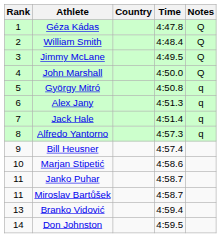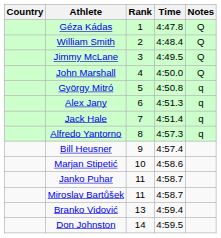 <table class="wikitable sortable" style="text-align:center">
 <tr>
+<th>Country</th>
+<th>Athlete</th>
 <th>Rank</th>
-<th>Athlete</th>
-<th>Country</th>
 <th>Time</th>
 <th>Notes</th>
 </tr>
 <tr bgcolor=ccffcc>
+<td align=left></td>
+<td><a href='#'>Géza Kádas</a></td>
 <td>1</td>
-<td><a href='#'>Géza Kádas</a></td>
-<td align=left></td>
 <td>4:47.8</td>
 <td>Q</td>
 </tr>
 <tr bgcolor=ccffcc>
+<td align=left></td>
+<td><a href='#'>William Smith</a></td>
 <td>2</td>
-<td><a href='#'>William Smith</a></td>
-<td align=left></td>
 <td>4:48.4</td>
 <td>Q</td>
 </tr>
 <tr bgcolor=ccffcc>
+<td align=left></td>
+<td><a href='#'>Jimmy McLane</a></td>
 <td>3</td>
-<td><a href='#'>Jimmy McLane</a></td>
-<td align=left></td>
 <td>4:49.5</td>
 <td>Q</td>
 </tr>
 <tr bgcolor=ccffcc>
+<td align=left></td>
+<td><a href='#'>John Marshall</a></td>
 <td>4</td>
-<td><a href='#'>John Marshall</a></td>
-<td align=left></td>
 <td>4:50.0</td>
 <td>Q</td>
 </tr>
 <tr bgcolor=ccffcc>
+<td align=left></td>
+<td><a href='#'>György Mitró</a></td>
 <td>5</td>
-<td><a href='#'>György Mitró</a></td>
-<td align=left></td>
 <td>4:50.8</td>
 <td>q</td>
 </tr>
 <tr bgcolor=ccffcc>
+<td align=left></td>
+<td><a href='#'>Alex Jany</a></td>
 <td>6</td>
-<td><a href='#'>Alex Jany</a></td>
-<td align=left></td>
 <td>4:51.3</td>
 <td>q</td>
 </tr>
 <tr bgcolor=ccffcc>
+<td align=left></td>
+<td><a href='#'>Jack Hale</a></td>
 <td>7</td>
-<td><a href='#'>Jack Hale</a></td>
-<td align=left></td>
 <td>4:51.4</td>
 <td>q</td>
 </tr>
 <tr bgcolor=ccffcc>
+<td align=left></td>
+<td><a href='#'>Alfredo Yantorno</a></td>
 <td>8</td>
-<td><a href='#'>Alfredo Yantorno</a></td>
-<td align=left></td>
 <td>4:57.3</td>
 <td>q</td>
 </tr>
 <tr>
+<td align=left></td>
+<td><a href='#'>Bill Heusner</a></td>
 <td>9</td>
-<td><a href='#'>Bill Heusner</a></td>
-<td align=left></td>
 <td>4:57.4</td>
 <td></td>
 </tr>
 <tr>
+<td align=left></td>
+<td><a href='#'>Marjan Stipetić</a></td>
 <td>10</td>
-<td><a href='#'>Marjan Stipetić</a></td>
-<td align=left></td>
 <td>4:58.6</td>
 <td></td>
 </tr>
 <tr>
+<td align=left></td>
+<td><a href='#'>Janko Puhar</a></td>
 <td>11</td>
-<td><a href='#'>Janko Puhar</a></td>
-<td align=left></td>
 <td>4:58.7</td>
 <td></td>
 </tr>
 <tr>
+<td align=left></td>
+<td><a href='#'>Miroslav Bartůšek</a></td>
 <td>11</td>
-<td><a href='#'>Miroslav Bartůšek</a></td>
-<td align=left></td>
 <td>4:58.7</td>
 <td></td>
 </tr>
 <tr>
+<td align=left></td>
+<td><a href='#'>Branko Vidović</a></td>
 <td>13</td>
-<td><a href='#'>Branko Vidović</a></td>
-<td align=left></td>
 <td>4:59.4</td>
 <td></td>
 </tr>
 <tr>
+<td align=left></td>
+<td><a href='#'>Don Johnston</a></td>
 <td>14</td>
-<td><a href='#'>Don Johnston</a></td>
-<td align=left></td>
 <td>4:59.5</td>
 <td></td>
 </tr>
 </table>
